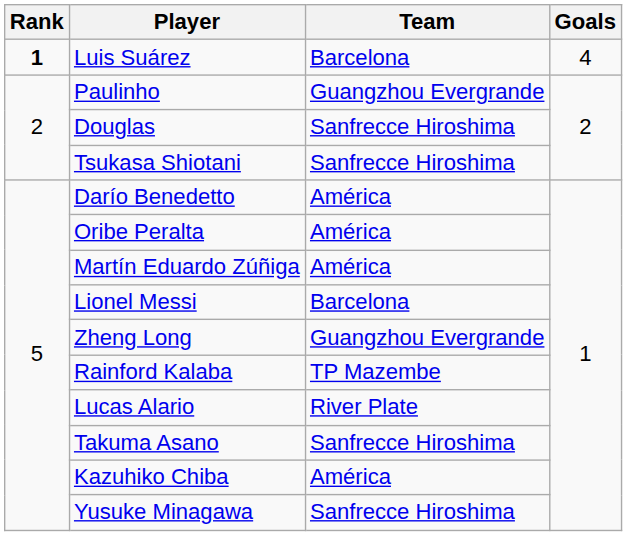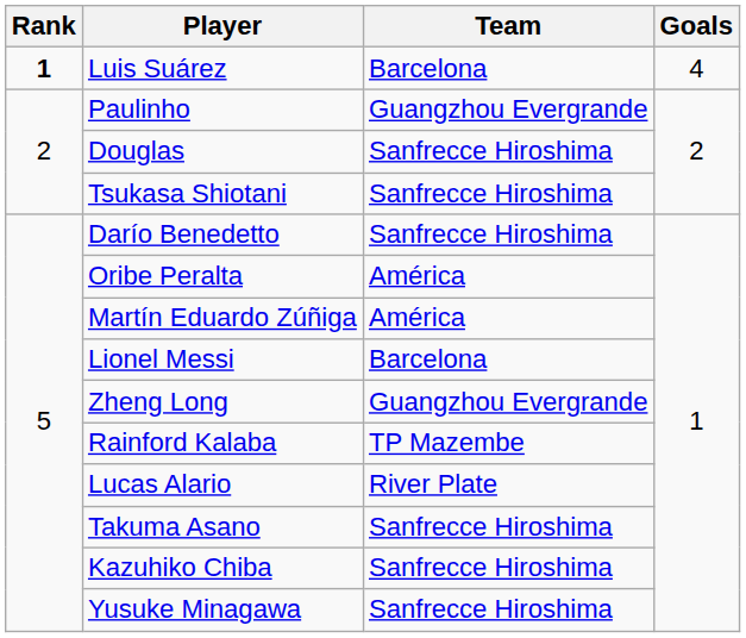 <table class="wikitable" style="text-align:center">
 <tr>
 <th>Rank</th>
 <th>Player</th>
 <th>Team</th>
 <th>Goals</th>
 </tr>
 <tr>
 <td><strong>1</strong></td>
 <td style="text-align:left"> <a href='#'>Luis Suárez</a></td>
 <td style="text-align:left"> <a href='#'>Barcelona</a></td>
 <td>4</td>
 </tr>
 <tr>
 <td rowspan=3>2</td>
 <td style="text-align:left"> <a href='#'>Paulinho</a></td>
 <td style="text-align:left"> <a href='#'>Guangzhou Evergrande</a></td>
 <td rowspan=3>2</td>
 </tr>
 <tr>
 <td style="text-align:left"> <a href='#'>Douglas</a></td>
 <td style="text-align:left"> <a href='#'>Sanfrecce Hiroshima</a></td>
 </tr>
 <tr>
 <td style="text-align:left"> <a href='#'>Tsukasa Shiotani</a></td>
 <td style="text-align:left"> <a href='#'>Sanfrecce Hiroshima</a></td>
 </tr>
 <tr>
 <td rowspan=10>5</td>
 <td style="text-align:left"> <a href='#'>Darío Benedetto</a></td>
-<td style="text-align:left"> <a href='#'>América</a></td>
+<td style="text-align:left"> <a href='#'>Sanfrecce Hiroshima</a></td>
 <td rowspan=10>1</td>
 </tr>
 <tr>
 <td style="text-align:left"> <a href='#'>Oribe Peralta</a></td>
 <td style="text-align:left"> <a href='#'>América</a></td>
 </tr>
 <tr>
 <td style="text-align:left"> <a href='#'>Martín Eduardo Zúñiga</a></td>
 <td style="text-align:left"> <a href='#'>América</a></td>
 </tr>
 <tr>
 <td style="text-align:left"> <a href='#'>Lionel Messi</a></td>
 <td style="text-align:left"> <a href='#'>Barcelona</a></td>
 </tr>
 <tr>
 <td style="text-align:left"> <a href='#'>Zheng Long</a></td>
 <td style="text-align:left"> <a href='#'>Guangzhou Evergrande</a></td>
 </tr>
 <tr>
 <td style="text-align:left"> <a href='#'>Rainford Kalaba</a></td>
 <td style="text-align:left"> <a href='#'>TP Mazembe</a></td>
 </tr>
 <tr>
 <td style="text-align:left"> <a href='#'>Lucas Alario</a></td>
 <td style="text-align:left"> <a href='#'>River Plate</a></td>
 </tr>
 <tr>
 <td style="text-align:left"> <a href='#'>Takuma Asano</a></td>
 <td style="text-align:left"> <a href='#'>Sanfrecce Hiroshima</a></td>
 </tr>
 <tr>
 <td style="text-align:left"> <a href='#'>Kazuhiko Chiba</a></td>
-<td style="text-align:left"> <a href='#'>América</a></td>
+<td style="text-align:left"> <a href='#'>Sanfrecce Hiroshima</a></td>
 </tr>
 <tr>
 <td style="text-align:left"> <a href='#'>Yusuke Minagawa</a></td>
 <td style="text-align:left"> <a href='#'>Sanfrecce Hiroshima</a></td>
 </tr>
 </table>
